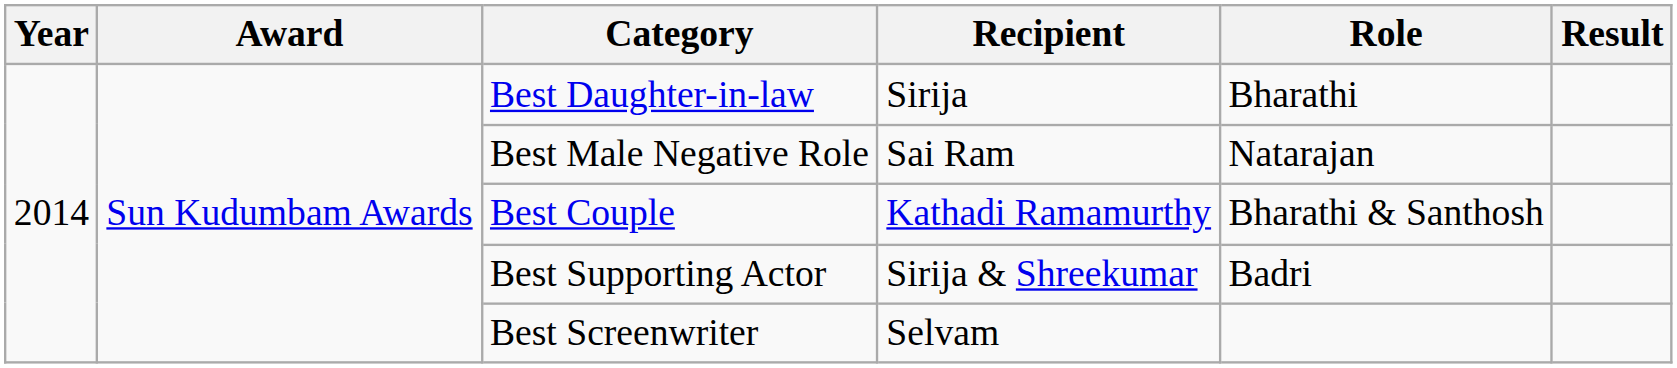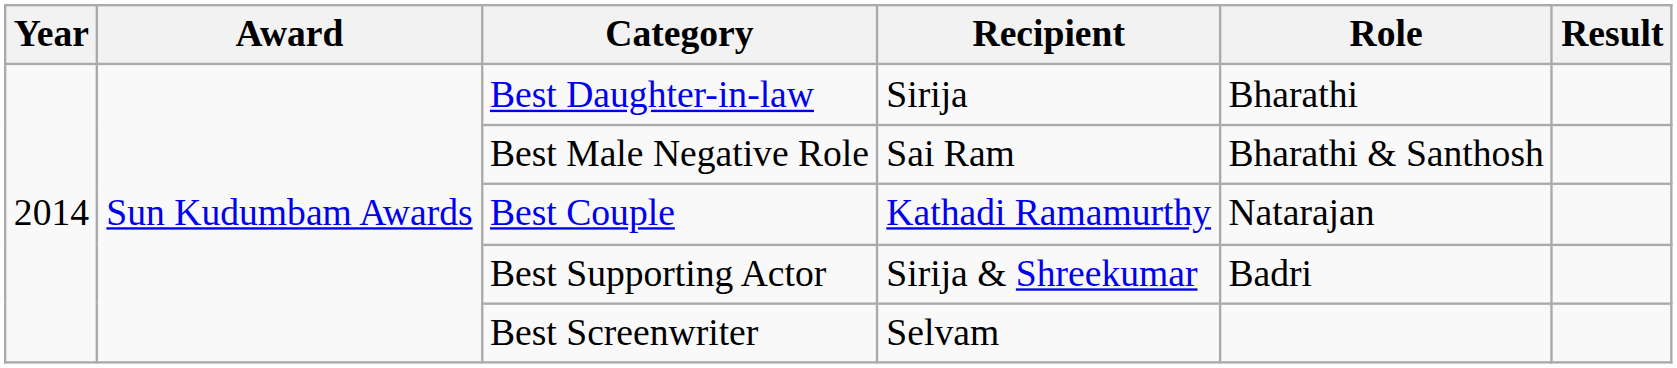 <table class="wikitable">
 <tr>
 <th>Year</th>
 <th>Award</th>
 <th>Category</th>
 <th>Recipient</th>
 <th>Role</th>
 <th>Result</th>
 </tr>
 <tr>
 <td rowspan="5">2014</td>
 <td rowspan="5"><a href='#'>Sun Kudumbam Awards</a></td>
 <td><a href='#'>Best Daughter-in-law</a></td>
 <td>Sirija</td>
 <td>Bharathi</td>
 <td></td>
 </tr>
 <tr>
 <td>Best Male Negative Role</td>
 <td>Sai Ram</td>
-<td>Natarajan</td>
+<td>Bharathi & Santhosh</td>
 <td></td>
 </tr>
 <tr>
 <td><a href='#'>Best Couple</a></td>
 <td><a href='#'>Kathadi Ramamurthy</a></td>
-<td>Bharathi & Santhosh</td>
+<td>Natarajan</td>
 <td></td>
 </tr>
 <tr>
 <td>Best Supporting Actor</td>
 <td>Sirija & <a href='#'>Shreekumar</a></td>
 <td>Badri</td>
 <td></td>
 </tr>
 <tr>
 <td>Best Screenwriter</td>
 <td>Selvam</td>
 <td></td>
 <td></td>
 </tr>
 </table>
